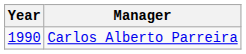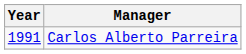 <table class="wikitable">
 <tr>
 <th>Year</th>
 <th>Manager</th>
 </tr>
 <tr>
-<td align=center><a href='#'>1990</a></td>
+<td align=center><a href='#'>1991</a></td>
 <td> <a href='#'>Carlos Alberto Parreira</a></td>
 </tr>
 </table>
